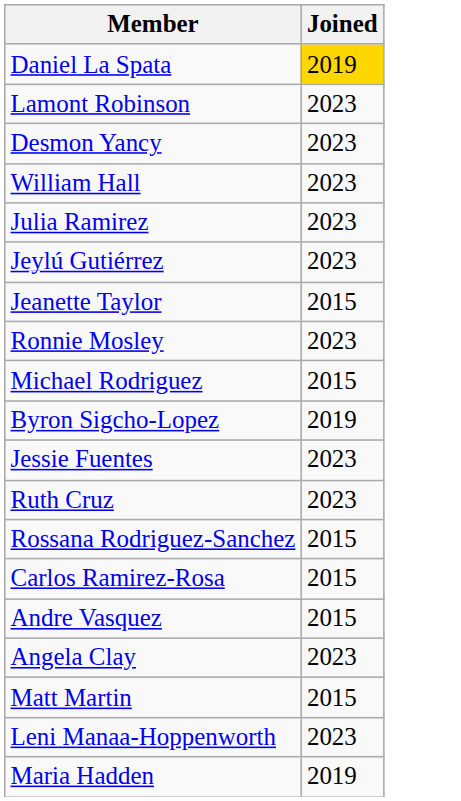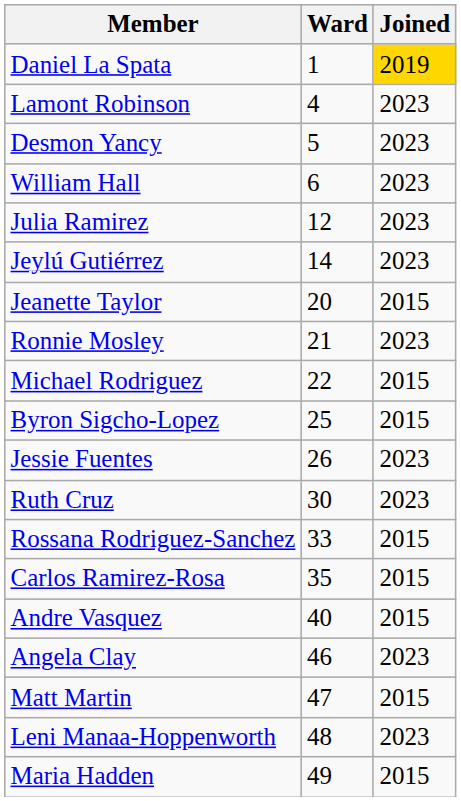 <table class="wikitable sortable">
 <tr>
 <th>Member</th>
+<th>Ward</th>
 <th>Joined</th>
 </tr>
 <tr>
 <td><a href='#'>Daniel La Spata</a></td>
+<td>1</td>
 <td style="background: gold;">2019</td>
 </tr>
 <tr>
 <td><a href='#'>Lamont Robinson</a></td>
+<td>4</td>
 <td>2023</td>
 </tr>
 <tr>
 <td><a href='#'>Desmon Yancy</a></td>
+<td>5</td>
 <td>2023</td>
 </tr>
 <tr>
 <td><a href='#'>William Hall</a></td>
+<td>6</td>
 <td>2023</td>
 </tr>
 <tr>
 <td><a href='#'>Julia Ramirez</a></td>
+<td>12</td>
 <td>2023</td>
 </tr>
 <tr>
 <td><a href='#'>Jeylú Gutiérrez</a></td>
+<td>14</td>
 <td>2023</td>
 </tr>
 <tr>
 <td><a href='#'>Jeanette Taylor</a></td>
+<td>20</td>
 <td>2015</td>
 </tr>
 <tr>
 <td><a href='#'>Ronnie Mosley</a></td>
+<td>21</td>
 <td>2023</td>
 </tr>
 <tr>
 <td><a href='#'>Michael Rodriguez</a></td>
+<td>22</td>
 <td>2015</td>
 </tr>
 <tr>
 <td><a href='#'>Byron Sigcho-Lopez</a></td>
-<td>2019</td>
+<td>25</td>
+<td>2015</td>
 </tr>
 <tr>
 <td><a href='#'>Jessie Fuentes</a></td>
+<td>26</td>
 <td>2023</td>
 </tr>
 <tr>
 <td><a href='#'>Ruth Cruz</a></td>
+<td>30</td>
 <td>2023</td>
 </tr>
 <tr>
 <td><a href='#'>Rossana Rodriguez-Sanchez</a></td>
+<td>33</td>
 <td>2015</td>
 </tr>
 <tr>
 <td><a href='#'>Carlos Ramirez-Rosa</a></td>
+<td>35</td>
 <td>2015</td>
 </tr>
 <tr>
 <td><a href='#'>Andre Vasquez</a></td>
+<td>40</td>
 <td>2015</td>
 </tr>
 <tr>
 <td><a href='#'>Angela Clay</a></td>
+<td>46</td>
 <td>2023</td>
 </tr>
 <tr>
 <td><a href='#'>Matt Martin</a></td>
+<td>47</td>
 <td>2015</td>
 </tr>
 <tr>
 <td><a href='#'>Leni Manaa-Hoppenworth</a></td>
+<td>48</td>
 <td>2023</td>
 </tr>
 <tr>
 <td><a href='#'>Maria Hadden</a></td>
-<td>2019</td>
+<td>49</td>
+<td>2015</td>
 </tr>
 </table>
